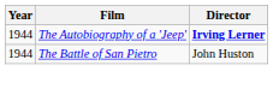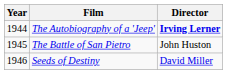 <table class="wikitable">
 <tr>
 <th>Year</th>
 <th>Film</th>
 <th>Director</th>
 </tr>
 <tr>
 <td>1944</td>
 <td><em><a href='#'>The Autobiography of a 'Jeep'</a></em></td>
 <td><strong><a href='#'>Irving Lerner</a></strong></td>
 </tr>
 <tr>
-<td>1944</td>
+<td>1945</td>
 <td><em><a href='#'>The Battle of San Pietro</a></em></td>
 <td>John Huston</td>
 </tr>
+<tr>
+<td>1946</td>
+<td><em><a href='#'>Seeds of Destiny</a></em></td>
+<td><a href='#'>David Miller</a></td>
+</tr>
 </table>
